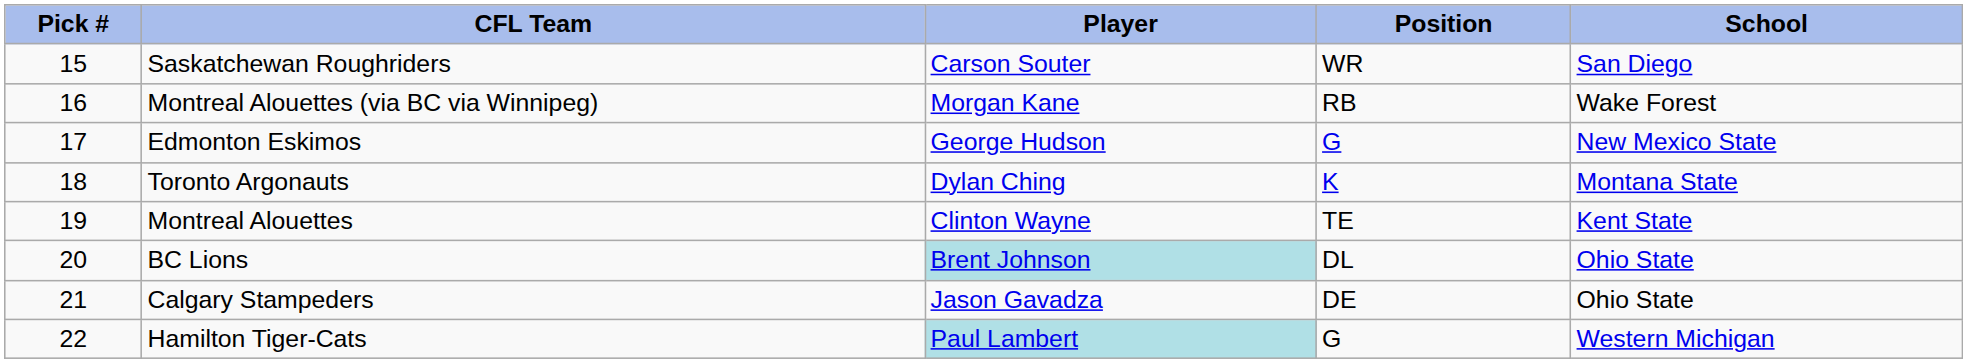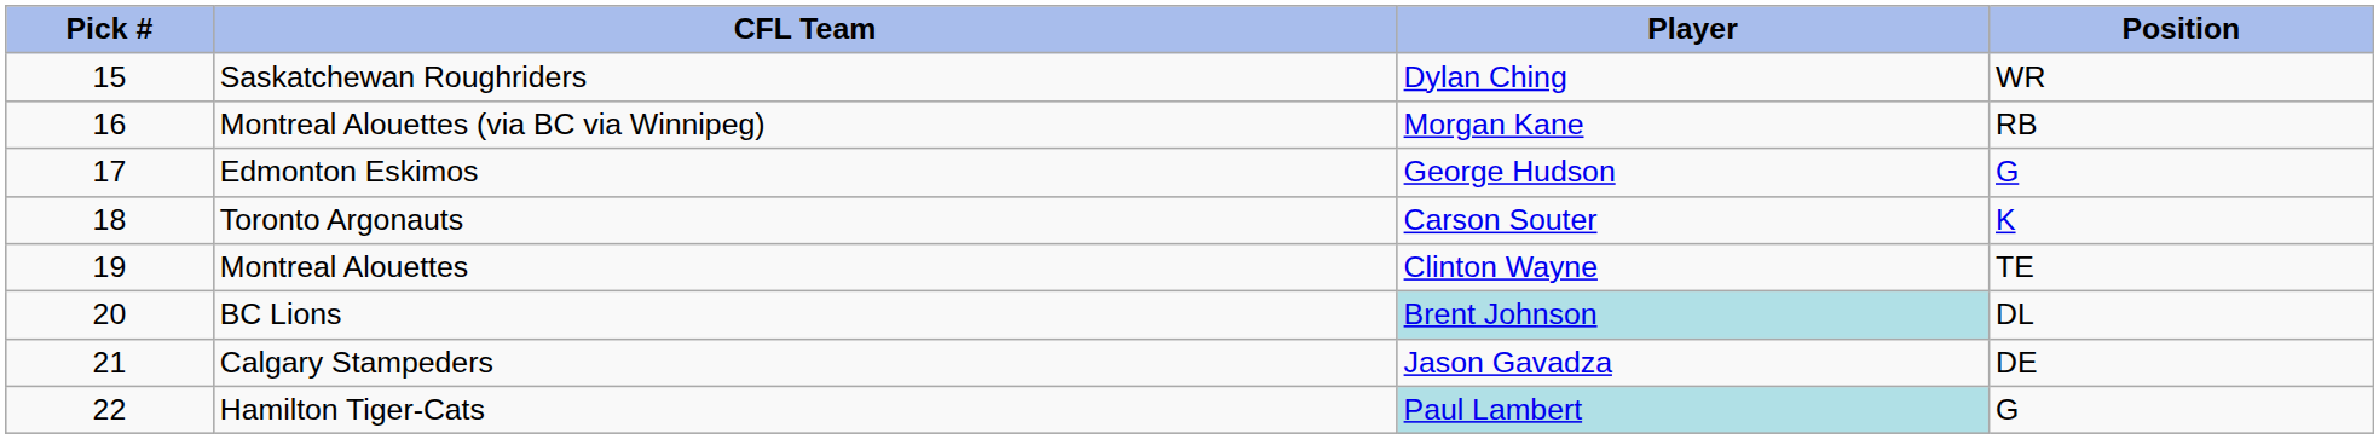 <table class="wikitable" border="1" style="width: 100%">
 <tr>
 <th style="background:#a8bdec;" width=7%>Pick #</th>
 <th width=40% style="background:#a8bdec;">CFL Team</th>
 <th width=20% style="background:#a8bdec;">Player</th>
 <th width=13% style="background:#a8bdec;">Position</th>
-<th width=20% style="background:#a8bdec;">School</th>
 </tr>
 <tr>
 <td align=center>15</td>
 <td>Saskatchewan Roughriders</td>
-<td><a href='#'>Carson Souter</a></td>
+<td><a href='#'>Dylan Ching</a></td>
 <td>WR</td>
-<td><a href='#'>San Diego</a></td>
 </tr>
 <tr>
 <td align=center>16</td>
 <td>Montreal Alouettes (via BC via Winnipeg)</td>
 <td><a href='#'>Morgan Kane</a></td>
 <td>RB</td>
-<td>Wake Forest</td>
 </tr>
 <tr>
 <td align=center>17</td>
 <td>Edmonton Eskimos</td>
 <td><a href='#'>George Hudson</a></td>
 <td><a href='#'>G</a></td>
-<td><a href='#'>New Mexico State</a></td>
 </tr>
 <tr>
 <td align=center>18</td>
 <td>Toronto Argonauts</td>
-<td><a href='#'>Dylan Ching</a></td>
+<td><a href='#'>Carson Souter</a></td>
 <td><a href='#'>K</a></td>
-<td><a href='#'>Montana State</a></td>
 </tr>
 <tr>
 <td align=center>19</td>
 <td>Montreal Alouettes</td>
 <td><a href='#'>Clinton Wayne</a></td>
 <td>TE</td>
-<td><a href='#'>Kent State</a></td>
 </tr>
 <tr>
 <td align=center>20</td>
 <td>BC Lions</td>
 <td bgcolor="#B0E0E6"><a href='#'>Brent Johnson</a></td>
 <td>DL</td>
-<td><a href='#'>Ohio State</a></td>
 </tr>
 <tr>
 <td align=center>21</td>
 <td>Calgary Stampeders</td>
 <td><a href='#'>Jason Gavadza</a></td>
 <td>DE</td>
-<td>Ohio State</td>
 </tr>
 <tr>
 <td align=center>22</td>
 <td>Hamilton Tiger-Cats</td>
 <td bgcolor="#B0E0E6"><a href='#'>Paul Lambert</a></td>
 <td>G</td>
-<td><a href='#'>Western Michigan</a></td>
 </tr>
 </table>
